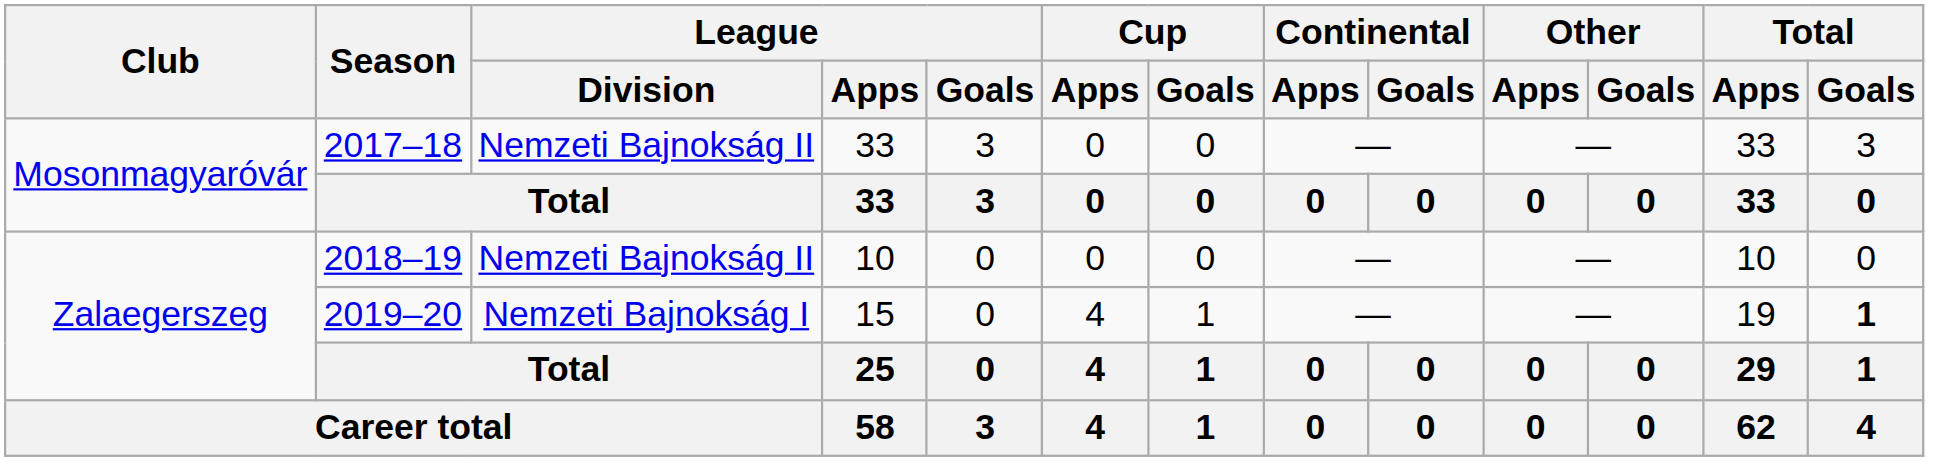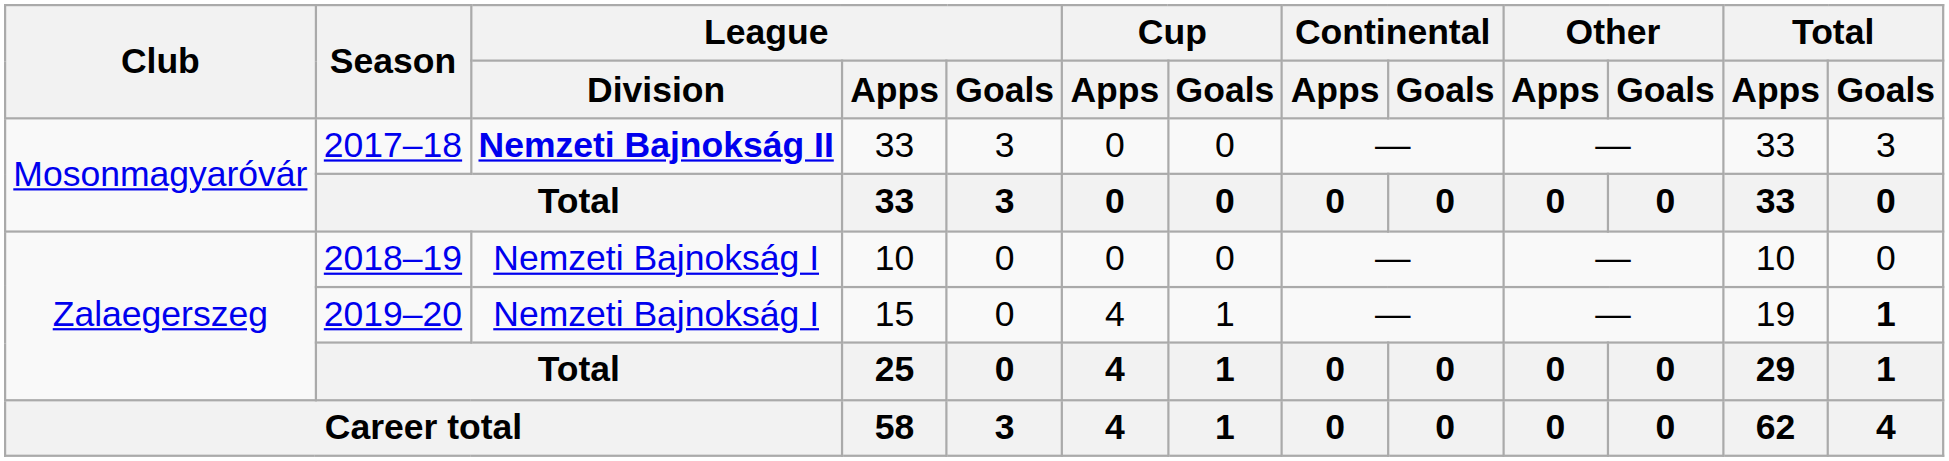 <table class="wikitable" style="text-align:center">
 <tr>
 <th rowspan="2">Club</th>
 <th rowspan="2">Season</th>
 <th colspan="3">League</th>
 <th colspan="2">Cup</th>
 <th colspan="2">Continental</th>
 <th colspan="2">Other</th>
 <th colspan="2">Total</th>
 </tr>
 <tr>
 <th>Division</th>
 <th>Apps</th>
 <th>Goals</th>
 <th>Apps</th>
 <th>Goals</th>
 <th>Apps</th>
 <th>Goals</th>
 <th>Apps</th>
 <th>Goals</th>
 <th>Apps</th>
 <th>Goals</th>
 </tr>
 <tr>
 <td rowspan="2"><a href='#'>Mosonmagyaróvár</a></td>
 <td><a href='#'>2017–18</a></td>
-<td><a href='#'>Nemzeti Bajnokság II</a></td>
+<td><strong><a href='#'>Nemzeti Bajnokság II</a></strong></td>
 <td>33</td>
 <td>3</td>
 <td>0</td>
 <td>0</td>
 <td colspan="2">—</td>
 <td colspan="2">—</td>
 <td>33</td>
 <td>3</td>
 </tr>
 <tr>
 <th colspan="2">Total</th>
 <th>33</th>
 <th>3</th>
 <th>0</th>
 <th>0</th>
 <th>0</th>
 <th>0</th>
 <th>0</th>
 <th>0</th>
 <th>33</th>
 <th>0</th>
 </tr>
 <tr>
 <td rowspan="3"><a href='#'>Zalaegerszeg</a></td>
 <td><a href='#'>2018–19</a></td>
-<td><a href='#'>Nemzeti Bajnokság II</a></td>
+<td><a href='#'>Nemzeti Bajnokság I</a></td>
 <td>10</td>
 <td>0</td>
 <td>0</td>
 <td>0</td>
 <td colspan="2">—</td>
 <td colspan="2">—</td>
 <td>10</td>
 <td>0</td>
 </tr>
 <tr>
 <td><a href='#'>2019–20</a></td>
 <td><a href='#'>Nemzeti Bajnokság I</a></td>
 <td>15</td>
 <td>0</td>
 <td>4</td>
 <td>1</td>
 <td colspan="2">—</td>
 <td colspan="2">—</td>
 <td>19</td>
 <td><strong>1</strong></td>
 </tr>
 <tr>
 <th colspan="2">Total</th>
 <th>25</th>
 <th>0</th>
 <th>4</th>
 <th>1</th>
 <th>0</th>
 <th>0</th>
 <th>0</th>
 <th>0</th>
 <th>29</th>
 <th>1</th>
 </tr>
 <tr>
 <th colspan="3">Career total</th>
 <th>58</th>
 <th>3</th>
 <th>4</th>
 <th>1</th>
 <th>0</th>
 <th>0</th>
 <th>0</th>
 <th>0</th>
 <th>62</th>
 <th>4</th>
 </tr>
 </table>
